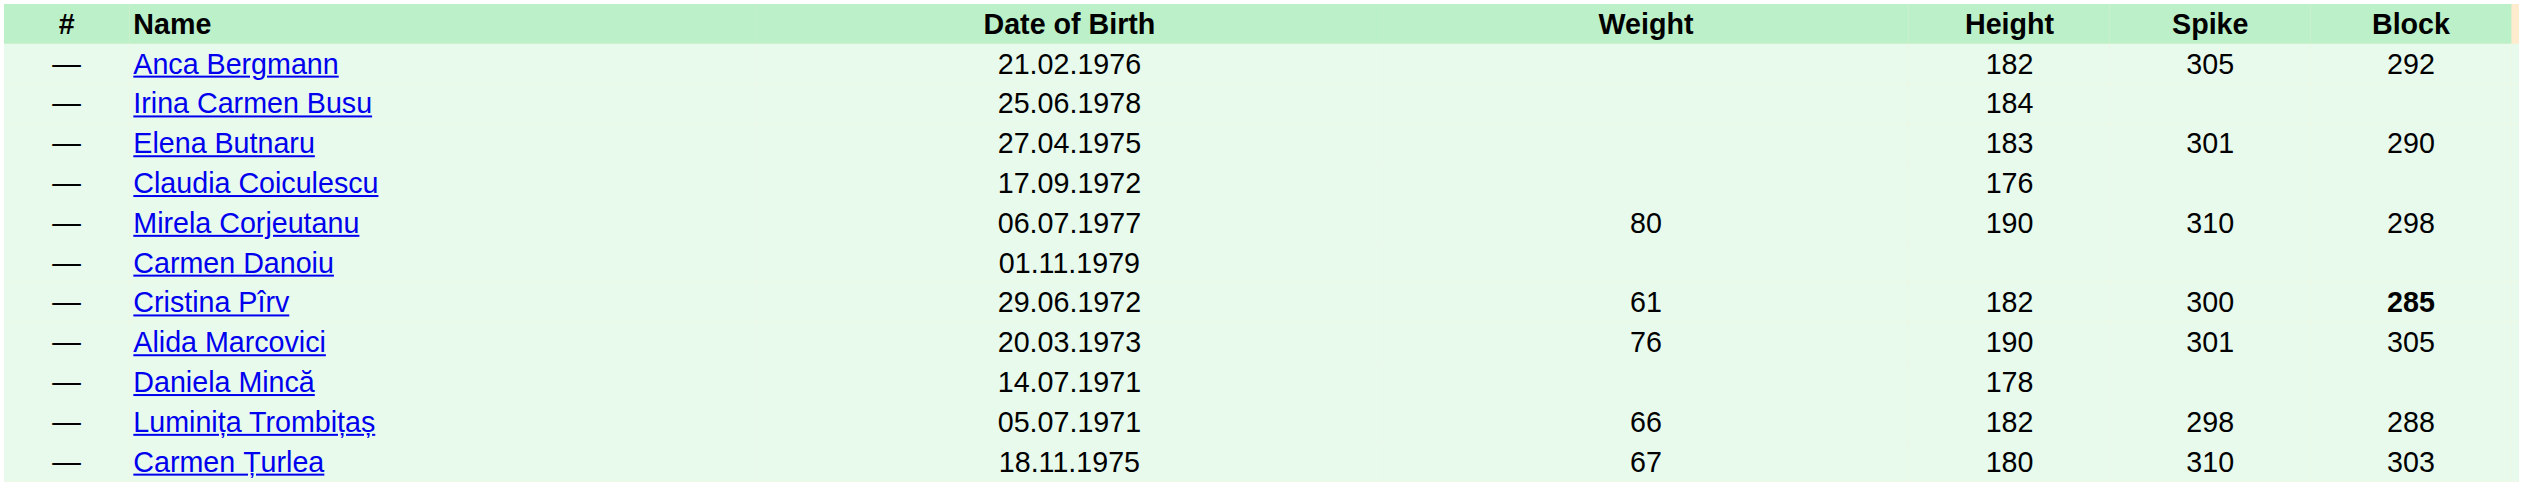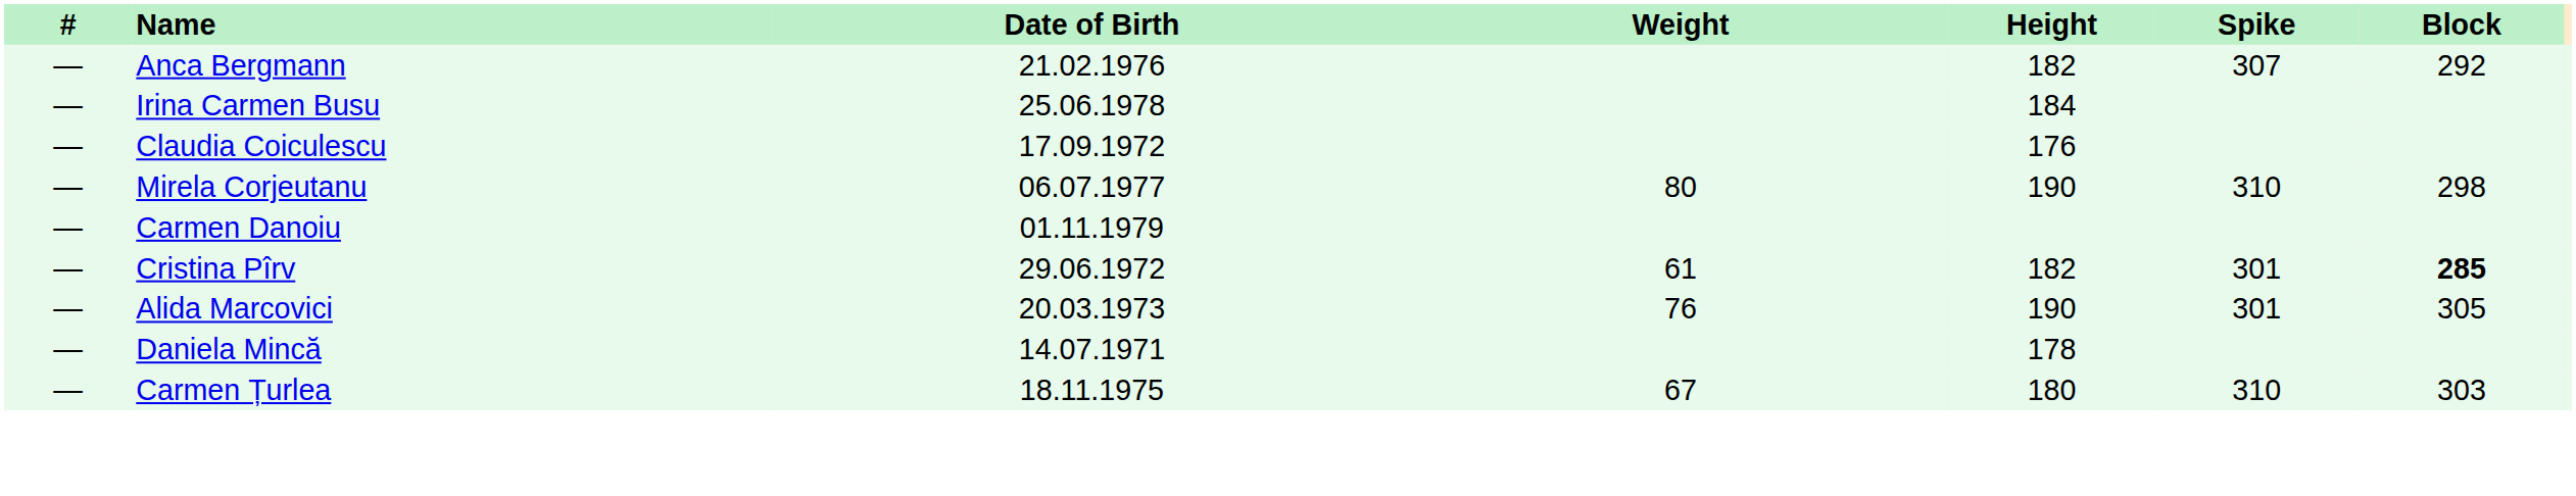 <table border=0 cellpadding=2 cellspacing=0  |- bgcolor=#FFECCE style="text-align:center; font-size:90%;" width=100%>
 <tr bgcolor=#BBF0C9>
 <th width=5%>#</th>
 <th width=25% align=left>Name</th>
 <th width=25%>Date of Birth</th>
 <th width=21%>Weight</th>
 <th width=8%>Height</th>
 <th width=8%>Spike</th>
 <th width=8%>Block</th>
 </tr>
 <tr bgcolor=#E7FAEC>
 <td>—</td>
 <td align=left><a href='#'>Anca Bergmann</a></td>
 <td>21.02.1976</td>
 <td></td>
 <td>182</td>
-<td>305</td>
+<td>307</td>
 <td>292</td>
 <td></td>
 </tr>
 <tr bgcolor=#E7FAEC>
 <td>—</td>
 <td align=left><a href='#'>Irina Carmen Busu</a></td>
 <td>25.06.1978</td>
 <td></td>
 <td>184</td>
 <td></td>
 <td></td>
-<td></td>
-</tr>
-<tr bgcolor=#E7FAEC>
-<td>—</td>
-<td align=left><a href='#'>Elena Butnaru</a></td>
-<td>27.04.1975</td>
-<td></td>
-<td>183</td>
-<td>301</td>
-<td>290</td>
 <td></td>
 </tr>
 <tr bgcolor=#E7FAEC>
 <td>—</td>
 <td align=left><a href='#'>Claudia Coiculescu</a></td>
 <td>17.09.1972</td>
 <td></td>
 <td>176</td>
 <td></td>
 <td></td>
 <td></td>
 </tr>
 <tr bgcolor=#E7FAEC>
 <td>—</td>
 <td align=left><a href='#'>Mirela Corjeutanu</a></td>
 <td>06.07.1977</td>
 <td>80</td>
 <td>190</td>
 <td>310</td>
 <td>298</td>
 <td></td>
 </tr>
 <tr bgcolor=#E7FAEC>
 <td>—</td>
 <td align=left><a href='#'>Carmen Danoiu</a></td>
 <td>01.11.1979</td>
 <td></td>
 <td></td>
 <td></td>
 <td></td>
 <td></td>
 </tr>
 <tr bgcolor=#E7FAEC>
 <td>—</td>
 <td align=left><a href='#'>Cristina Pîrv</a></td>
 <td>29.06.1972</td>
 <td>61</td>
 <td>182</td>
-<td>300</td>
+<td>301</td>
 <td><strong>285</strong></td>
 <td></td>
 </tr>
 <tr bgcolor=#E7FAEC>
 <td>—</td>
 <td align=left><a href='#'>Alida Marcovici</a></td>
 <td>20.03.1973</td>
 <td>76</td>
 <td>190</td>
 <td>301</td>
 <td>305</td>
 <td></td>
 </tr>
 <tr bgcolor=#E7FAEC>
 <td>—</td>
 <td align=left><a href='#'>Daniela Mincă</a></td>
 <td>14.07.1971</td>
 <td></td>
 <td>178</td>
 <td></td>
 <td></td>
 <td></td>
 </tr>
 <tr bgcolor=#E7FAEC>
 <td>—</td>
-<td align=left><a href='#'>Luminița Trombițaș</a></td>
-<td>05.07.1971</td>
-<td>66</td>
-<td>182</td>
-<td>298</td>
-<td>288</td>
-<td></td>
-</tr>
-<tr bgcolor=#E7FAEC>
-<td>—</td>
 <td align=left><a href='#'>Carmen Țurlea</a></td>
 <td>18.11.1975</td>
 <td>67</td>
 <td>180</td>
 <td>310</td>
 <td>303</td>
 <td></td>
 </tr>
 </table>
